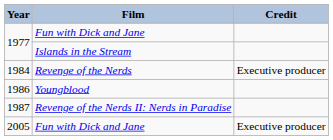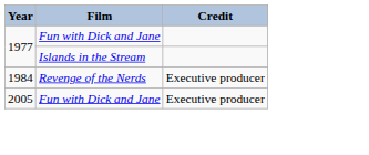 <table class="wikitable" style="font-size:95%;">
 <tr>
 <th style="background:#B0C4DE;">Year</th>
 <th style="background:#B0C4DE;">Film</th>
 <th style="background:#B0C4DE;">Credit</th>
 </tr>
 <tr>
 <td rowspan=2>1977</td>
 <td><em><a href='#'>Fun with Dick and Jane</a></em></td>
 <td></td>
 </tr>
 <tr>
 <td><em><a href='#'>Islands in the Stream</a></em></td>
 <td></td>
 </tr>
 <tr>
 <td>1984</td>
 <td><em><a href='#'>Revenge of the Nerds</a></em></td>
 <td>Executive producer</td>
 </tr>
 <tr>
-<td>1986</td>
-<td><em><a href='#'>Youngblood</a></em></td>
-<td></td>
-</tr>
-<tr>
-<td>1987</td>
-<td><em><a href='#'>Revenge of the Nerds II: Nerds in Paradise</a></em></td>
-<td></td>
-</tr>
-<tr>
 <td>2005</td>
 <td><em><a href='#'>Fun with Dick and Jane</a></em></td>
 <td>Executive producer</td>
 </tr>
 </table>
